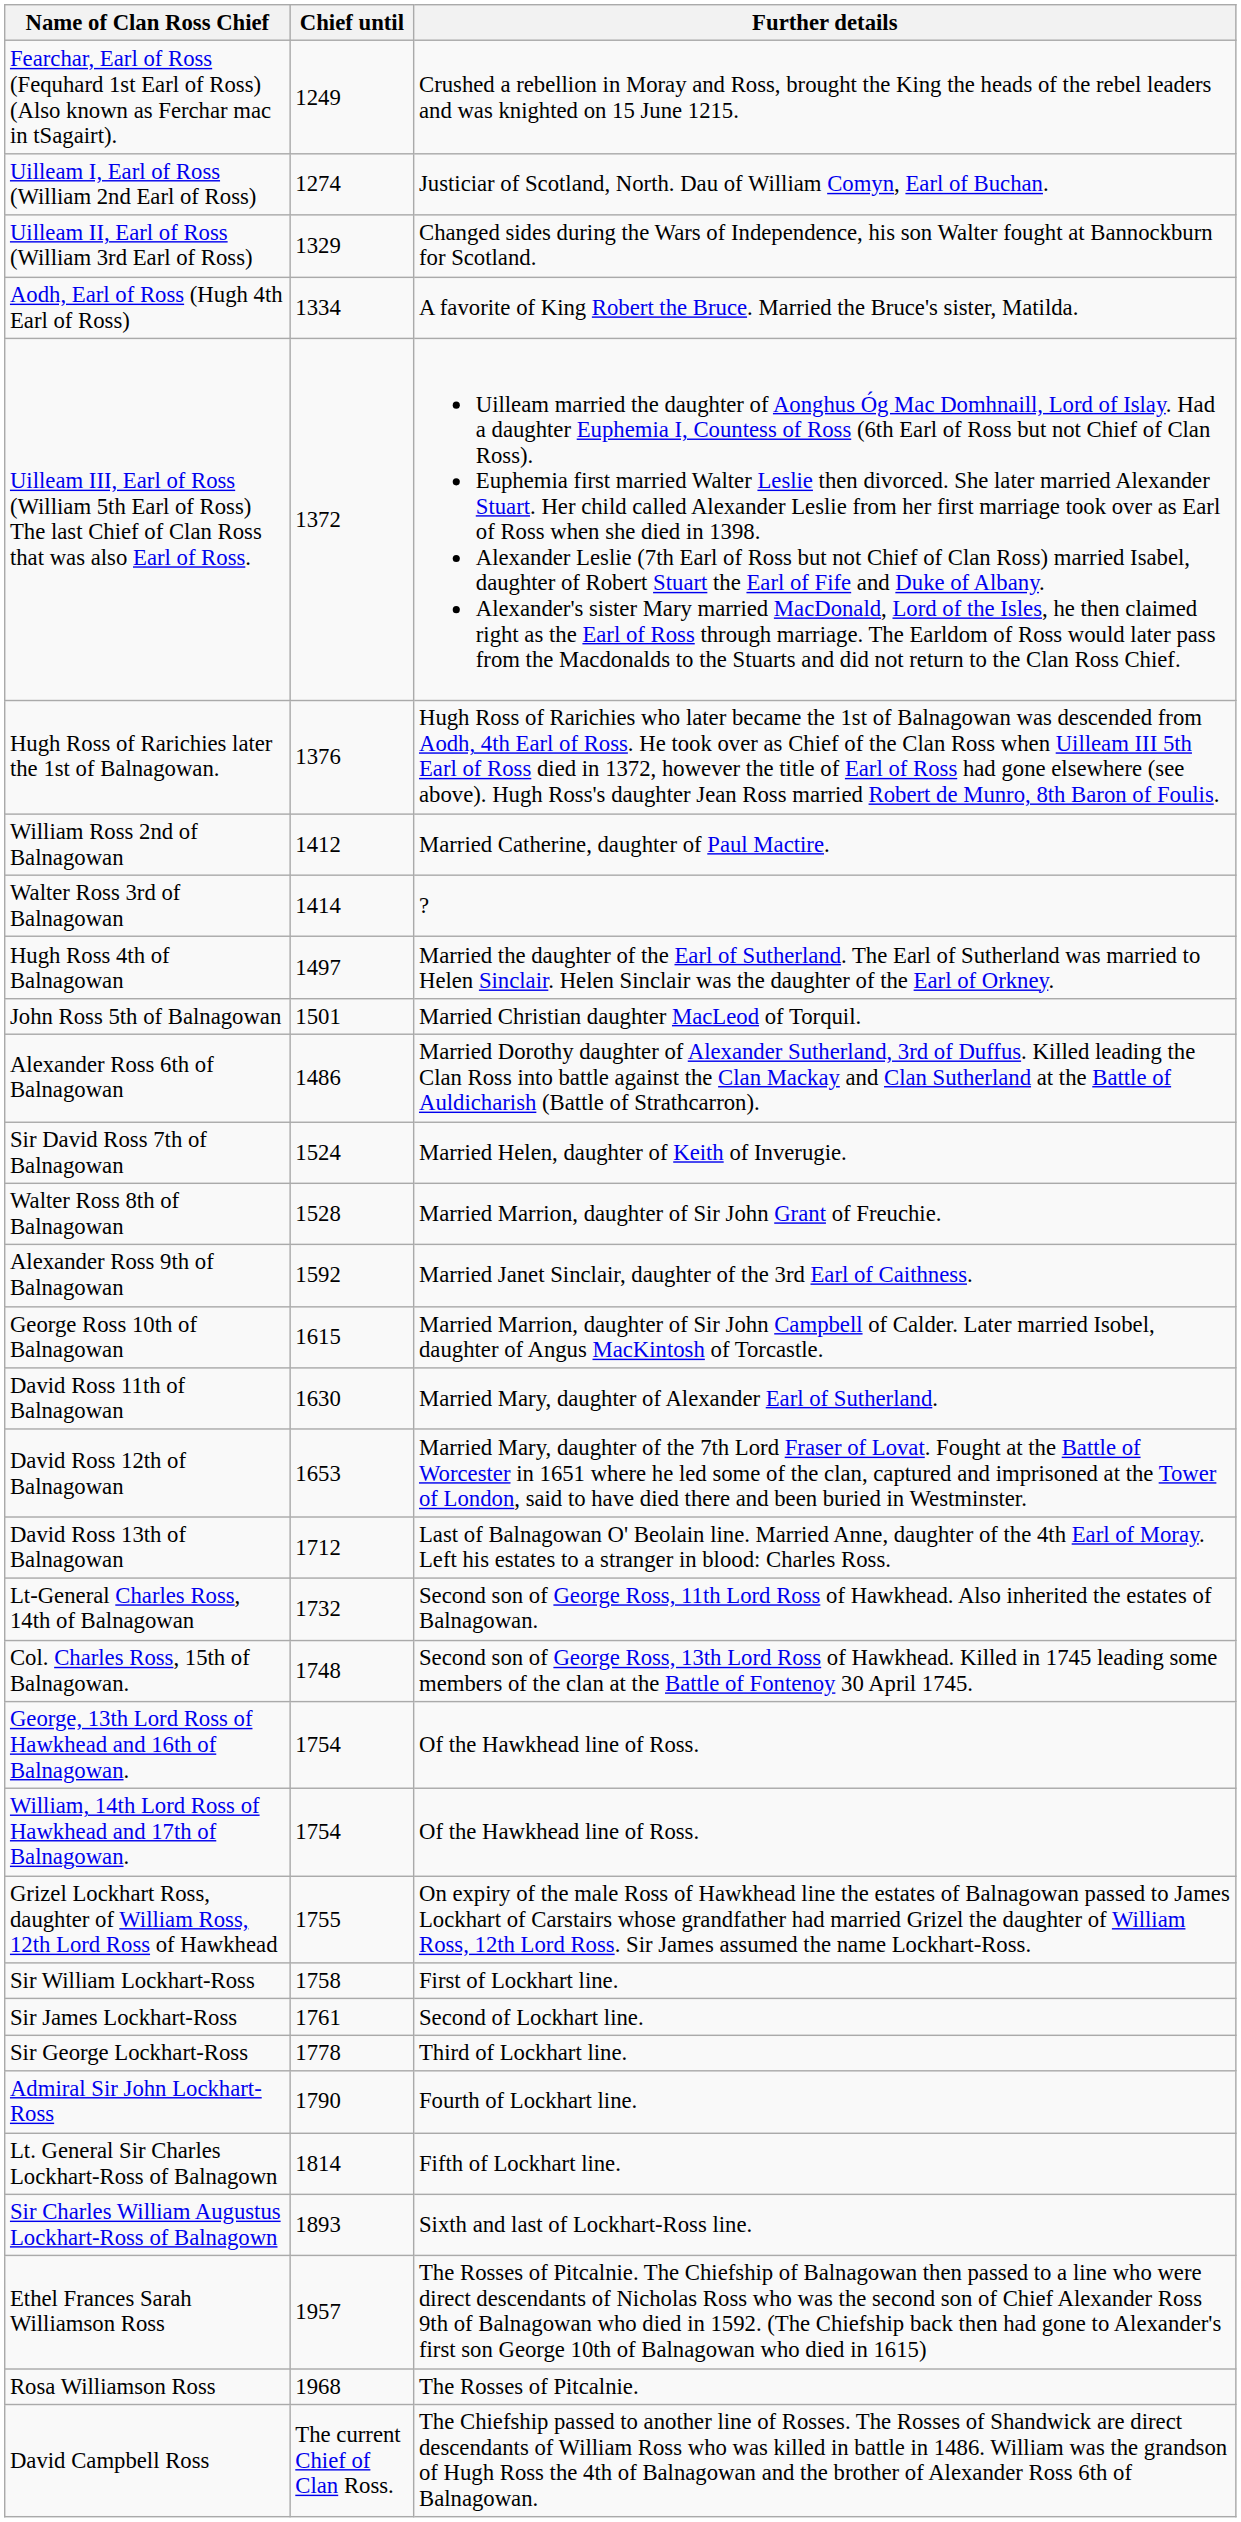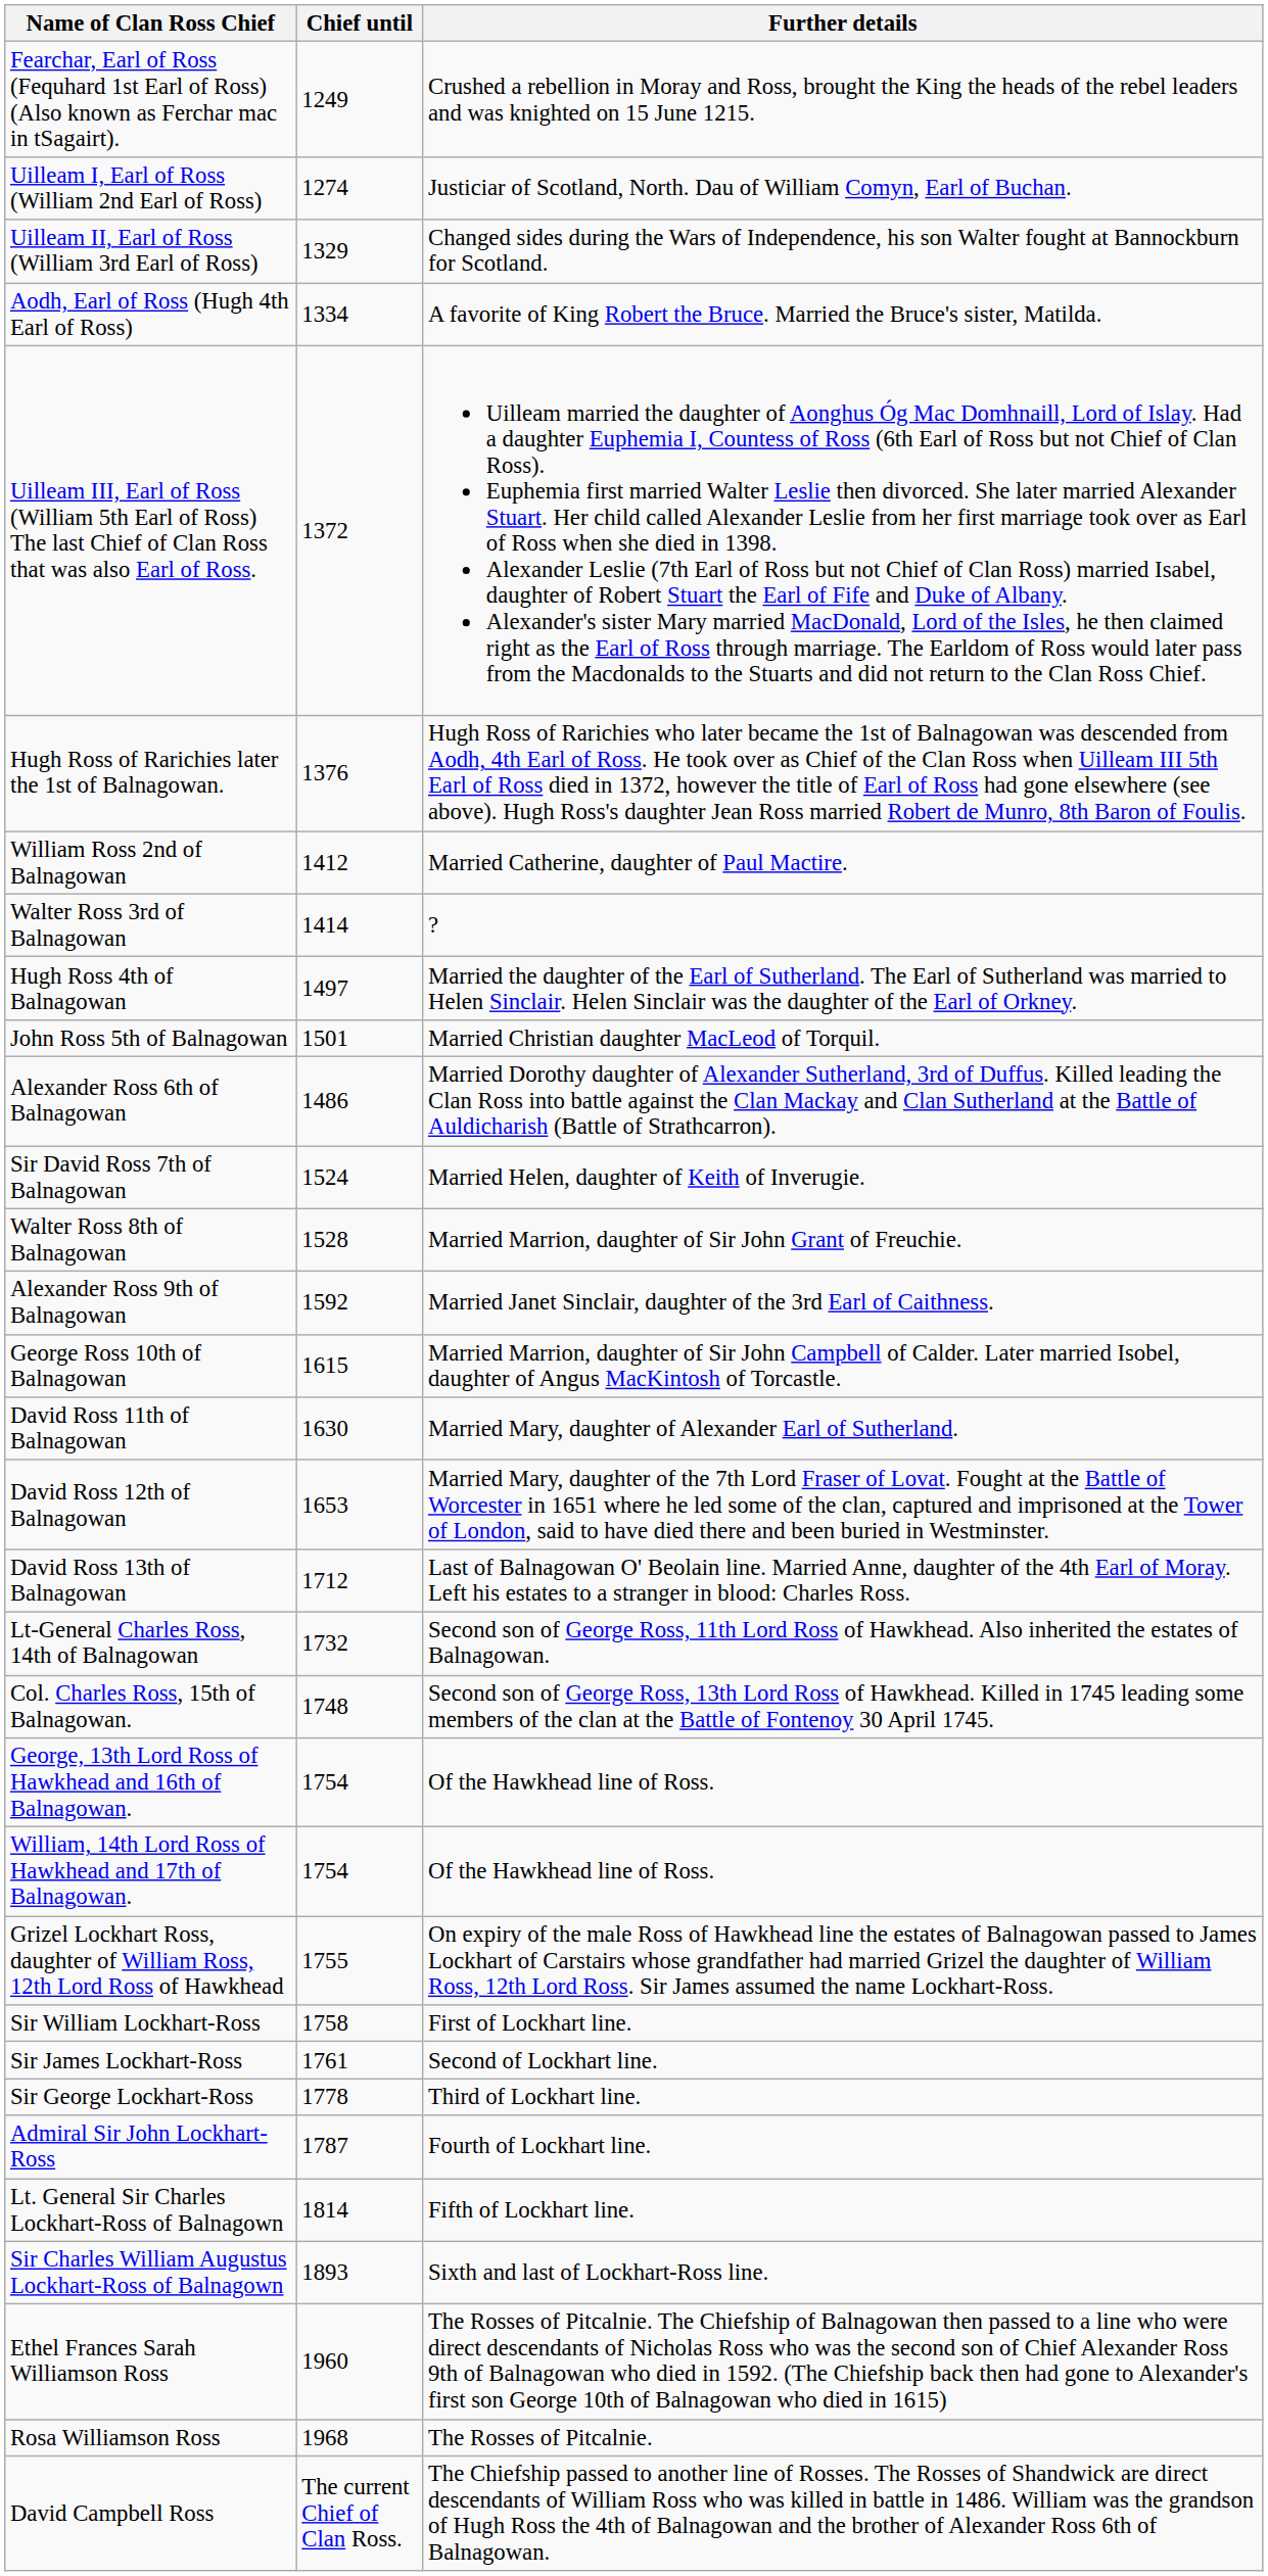 <table class="wikitable">
 <tr>
 <th>Name of Clan Ross Chief</th>
 <th>Chief until</th>
 <th>Further details</th>
 </tr>
 <tr>
 <td><a href='#'>Fearchar, Earl of Ross</a> (Fequhard 1st Earl of Ross) (Also known as Ferchar mac in tSagairt).</td>
 <td>1249</td>
 <td>Crushed a rebellion in Moray and Ross, brought the King the heads of the rebel leaders and was knighted on 15 June 1215.</td>
 </tr>
 <tr>
 <td><a href='#'>Uilleam I, Earl of Ross</a> (William 2nd Earl of Ross)</td>
 <td>1274</td>
 <td>Justiciar of Scotland, North. Dau of William <a href='#'>Comyn</a>, <a href='#'>Earl of Buchan</a>.</td>
 </tr>
 <tr>
 <td><a href='#'>Uilleam II, Earl of Ross</a> (William 3rd Earl of Ross)</td>
 <td>1329</td>
 <td>Changed sides during the Wars of Independence, his son Walter fought at Bannockburn for Scotland.</td>
 </tr>
 <tr>
 <td><a href='#'>Aodh, Earl of Ross</a> (Hugh 4th Earl of Ross)</td>
 <td>1334</td>
 <td>A favorite of King <a href='#'>Robert the Bruce</a>. Married the Bruce's sister, Matilda.</td>
 </tr>
 <tr>
 <td><a href='#'>Uilleam III, Earl of Ross</a><br>(William 5th Earl of Ross)<br>The last Chief of Clan Ross that was also <a href='#'>Earl of Ross</a>.</td>
 <td>1372</td>
 <td><br><ul><li>Uilleam married the daughter of <a href='#'>Aonghus Óg Mac Domhnaill, Lord of Islay</a>. Had a daughter <a href='#'>Euphemia I, Countess of Ross</a> (6th Earl of Ross but not Chief of Clan Ross).</li><li>Euphemia first married Walter <a href='#'>Leslie</a> then divorced. She later married Alexander <a href='#'>Stuart</a>. Her child called Alexander Leslie from her first marriage took over as Earl of Ross when she died in 1398.</li><li>Alexander Leslie (7th Earl of Ross but not Chief of Clan Ross) married Isabel, daughter of Robert <a href='#'>Stuart</a> the <a href='#'>Earl of Fife</a> and <a href='#'>Duke of Albany</a>.</li><li>Alexander's sister Mary married <a href='#'>MacDonald</a>, <a href='#'>Lord of the Isles</a>, he then claimed right as the <a href='#'>Earl of Ross</a> through marriage. The Earldom of Ross would later pass from the Macdonalds to the Stuarts and did not return to the Clan Ross Chief.</li></ul></td>
 </tr>
 <tr>
 <td>Hugh Ross of Rarichies later the 1st of Balnagowan.</td>
 <td>1376</td>
 <td>Hugh Ross of Rarichies who later became the 1st of Balnagowan was descended from <a href='#'>Aodh, 4th Earl of Ross</a>. He took over as Chief of the Clan Ross when <a href='#'>Uilleam III 5th Earl of Ross</a> died in 1372, however the title of <a href='#'>Earl of Ross</a> had gone elsewhere (see above). Hugh Ross's daughter Jean Ross married <a href='#'>Robert de Munro, 8th Baron of Foulis</a>.</td>
 </tr>
 <tr>
 <td>William Ross 2nd of Balnagowan</td>
 <td>1412</td>
 <td>Married Catherine, daughter of <a href='#'>Paul Mactire</a>.</td>
 </tr>
 <tr>
 <td>Walter Ross 3rd of Balnagowan</td>
 <td>1414</td>
 <td>?</td>
 </tr>
 <tr>
 <td>Hugh Ross 4th of Balnagowan</td>
 <td>1497</td>
 <td>Married the daughter of the <a href='#'>Earl of Sutherland</a>. The Earl of Sutherland was married to Helen <a href='#'>Sinclair</a>. Helen Sinclair was the daughter of the <a href='#'>Earl of Orkney</a>.</td>
 </tr>
 <tr>
 <td>John Ross 5th of Balnagowan</td>
 <td>1501</td>
 <td>Married Christian daughter <a href='#'>MacLeod</a> of Torquil.</td>
 </tr>
 <tr>
 <td>Alexander Ross 6th of Balnagowan</td>
 <td>1486</td>
 <td>Married Dorothy daughter of <a href='#'>Alexander Sutherland, 3rd of Duffus</a>. Killed leading the Clan Ross into battle against the <a href='#'>Clan Mackay</a> and <a href='#'>Clan Sutherland</a> at the <a href='#'>Battle of Auldicharish</a> (Battle of Strathcarron).</td>
 </tr>
 <tr>
 <td>Sir David Ross 7th of Balnagowan</td>
 <td>1524</td>
 <td>Married Helen, daughter of <a href='#'>Keith</a> of Inverugie.</td>
 </tr>
 <tr>
 <td>Walter Ross 8th of Balnagowan</td>
 <td>1528</td>
 <td>Married Marrion, daughter of Sir John <a href='#'>Grant</a> of Freuchie.</td>
 </tr>
 <tr>
 <td>Alexander Ross 9th of Balnagowan</td>
 <td>1592</td>
 <td>Married Janet Sinclair, daughter of the 3rd <a href='#'>Earl of Caithness</a>.</td>
 </tr>
 <tr>
 <td>George Ross 10th of Balnagowan</td>
 <td>1615</td>
 <td>Married Marrion, daughter of Sir John <a href='#'>Campbell</a> of Calder. Later married Isobel, daughter of Angus <a href='#'>MacKintosh</a> of Torcastle.</td>
 </tr>
 <tr>
 <td>David Ross 11th of Balnagowan</td>
 <td>1630</td>
 <td>Married Mary, daughter of Alexander <a href='#'>Earl of Sutherland</a>.</td>
 </tr>
 <tr>
 <td>David Ross 12th of Balnagowan</td>
 <td>1653</td>
 <td>Married Mary, daughter of the 7th Lord <a href='#'>Fraser of Lovat</a>. Fought at the <a href='#'>Battle of Worcester</a> in 1651 where he led some of the clan, captured and imprisoned at the <a href='#'>Tower of London</a>, said to have died there and been buried in Westminster.</td>
 </tr>
 <tr>
 <td>David Ross 13th of Balnagowan</td>
 <td>1712</td>
 <td>Last of Balnagowan O' Beolain line. Married Anne, daughter of the 4th <a href='#'>Earl of Moray</a>. Left his estates to a stranger in blood: Charles Ross.</td>
 </tr>
 <tr>
 <td>Lt-General <a href='#'>Charles Ross</a>, 14th of Balnagowan</td>
 <td>1732</td>
 <td>Second son of <a href='#'>George Ross, 11th Lord Ross</a> of Hawkhead. Also inherited the estates of Balnagowan.</td>
 </tr>
 <tr>
 <td>Col. <a href='#'>Charles Ross</a>, 15th of Balnagowan.</td>
 <td>1748</td>
 <td>Second son of <a href='#'>George Ross, 13th Lord Ross</a> of Hawkhead. Killed in 1745 leading some members of the clan at the <a href='#'>Battle of Fontenoy</a> 30 April 1745.</td>
 </tr>
 <tr>
 <td><a href='#'>George, 13th Lord Ross of Hawkhead and 16th of Balnagowan</a>.</td>
 <td>1754</td>
 <td>Of the Hawkhead line of Ross.</td>
 </tr>
 <tr>
 <td><a href='#'>William, 14th Lord Ross of Hawkhead and 17th of Balnagowan</a>.</td>
 <td>1754</td>
 <td>Of the Hawkhead line of Ross.</td>
 </tr>
 <tr>
 <td>Grizel Lockhart Ross, daughter of <a href='#'>William Ross, 12th Lord Ross</a> of Hawkhead</td>
 <td>1755</td>
 <td>On expiry of the male Ross of Hawkhead line the estates of Balnagowan passed to James Lockhart of Carstairs whose grandfather had married Grizel the daughter of <a href='#'>William Ross, 12th Lord Ross</a>. Sir James assumed the name Lockhart-Ross.</td>
 </tr>
 <tr>
 <td>Sir William Lockhart-Ross</td>
 <td>1758</td>
 <td>First of Lockhart line.</td>
 </tr>
 <tr>
 <td>Sir James Lockhart-Ross</td>
 <td>1761</td>
 <td>Second of Lockhart line.</td>
 </tr>
 <tr>
 <td>Sir George Lockhart-Ross</td>
 <td>1778</td>
 <td>Third of Lockhart line.</td>
 </tr>
 <tr>
 <td><a href='#'>Admiral Sir John Lockhart-Ross</a></td>
-<td>1790</td>
+<td>1787</td>
 <td>Fourth of Lockhart line.</td>
 </tr>
 <tr>
 <td>Lt. General Sir Charles Lockhart-Ross of Balnagown</td>
 <td>1814</td>
 <td>Fifth of Lockhart line.</td>
 </tr>
 <tr>
 <td><a href='#'>Sir Charles William Augustus Lockhart-Ross of Balnagown</a></td>
 <td>1893</td>
 <td>Sixth and last of Lockhart-Ross line.</td>
 </tr>
 <tr>
 <td>Ethel Frances Sarah Williamson Ross</td>
-<td>1957</td>
+<td>1960</td>
 <td>The Rosses of Pitcalnie. The Chiefship of Balnagowan then passed to a line who were direct descendants of Nicholas Ross who was the second son of Chief Alexander Ross 9th of Balnagowan who died in 1592. (The Chiefship back then had gone to Alexander's first son George 10th of Balnagowan who died in 1615)</td>
 </tr>
 <tr>
 <td>Rosa Williamson Ross</td>
 <td>1968</td>
 <td>The Rosses of Pitcalnie.</td>
 </tr>
 <tr>
 <td>David Campbell Ross</td>
 <td>The current <a href='#'>Chief of Clan</a> Ross.</td>
 <td>The Chiefship passed to another line of Rosses. The Rosses of Shandwick are direct descendants of William Ross who was killed in battle in 1486. William was the grandson of Hugh Ross the 4th of Balnagowan and the brother of Alexander Ross 6th of Balnagowan.</td>
 </tr>
 </table>
